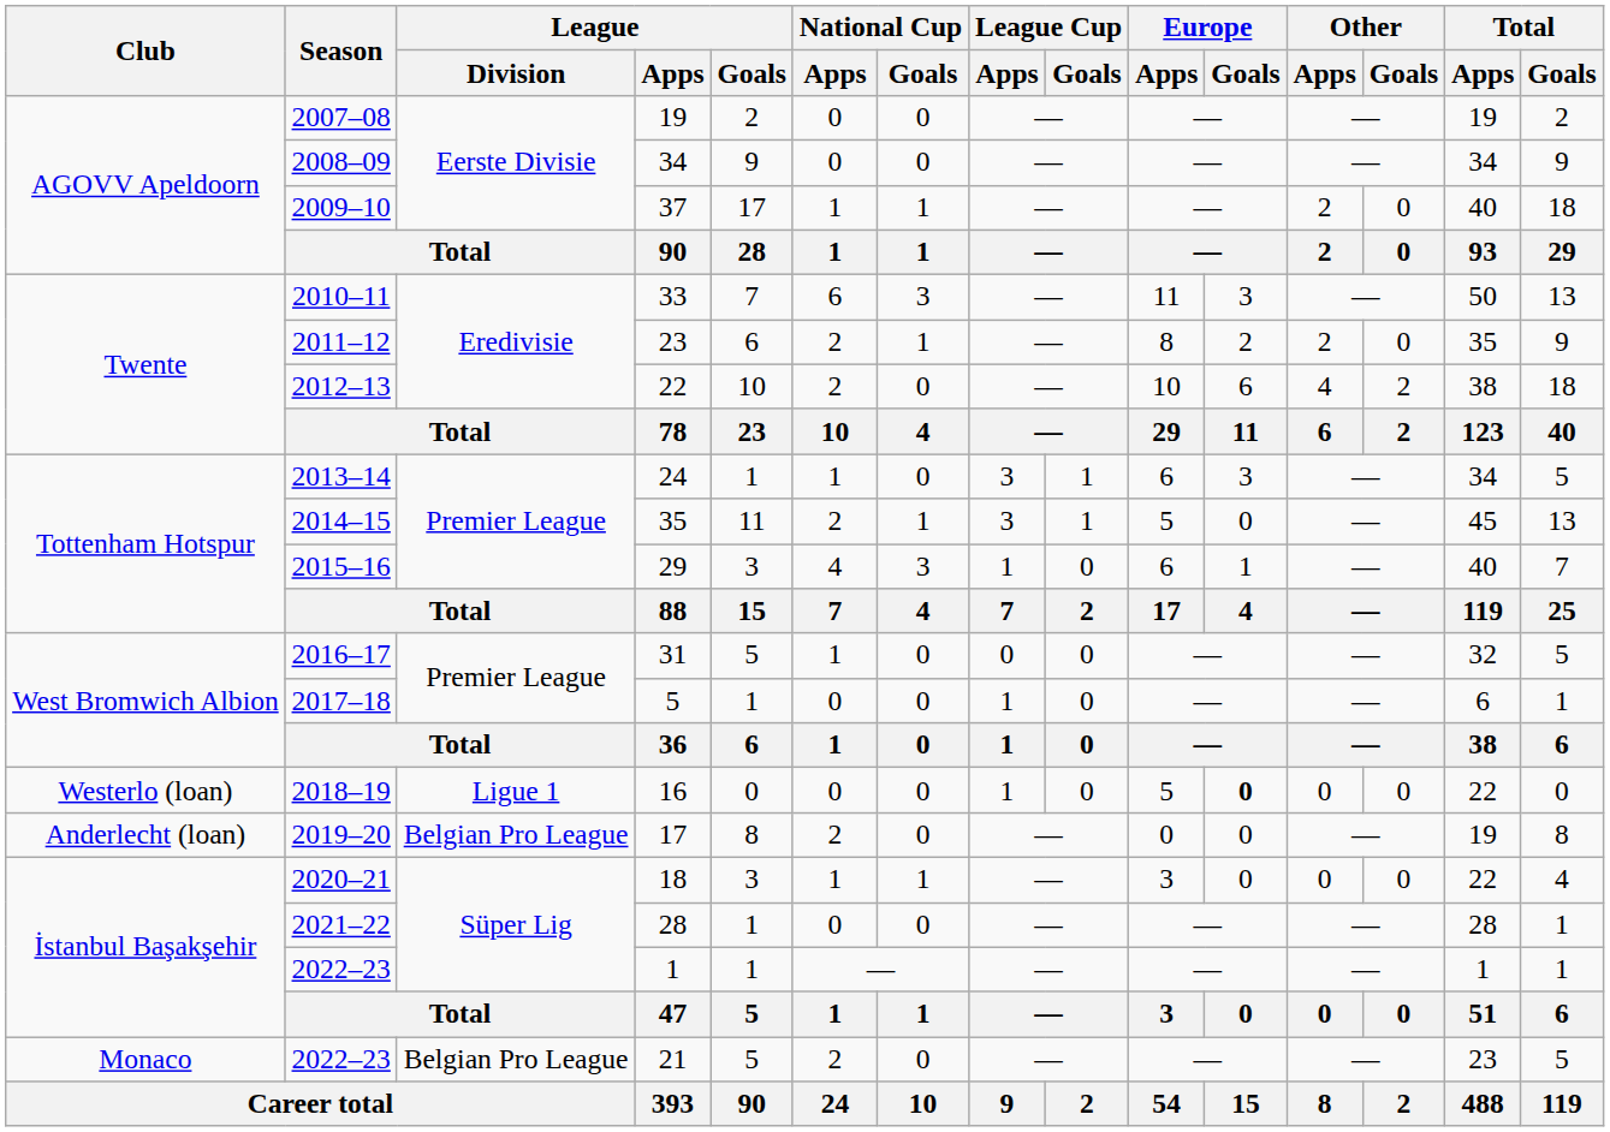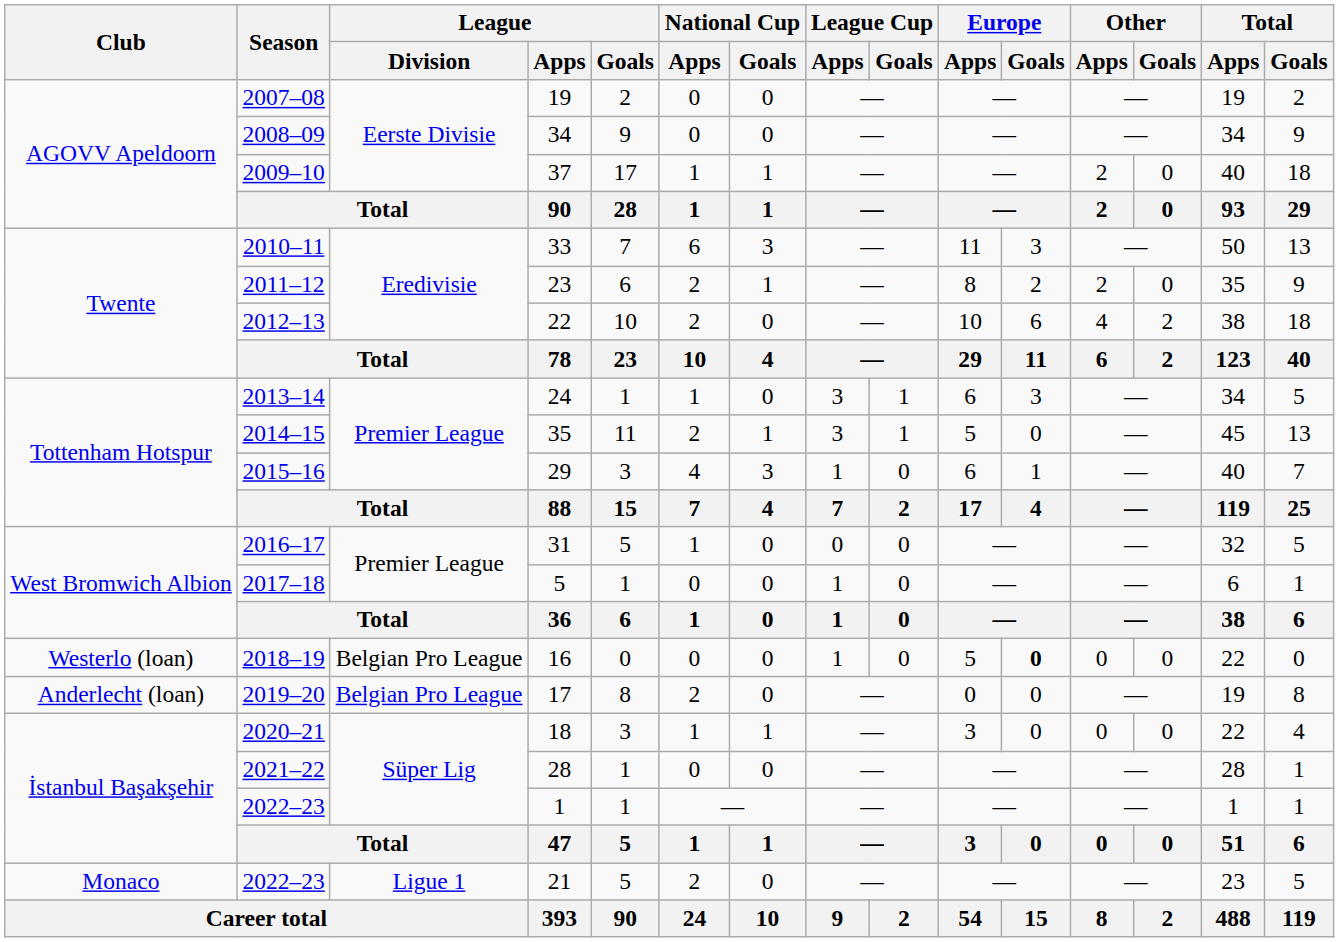 <table class="wikitable" style="text-align: center;">
 <tr>
 <th rowspan="2">Club</th>
 <th rowspan="2">Season</th>
 <th colspan="3">League</th>
 <th colspan="2">National Cup</th>
 <th colspan="2">League Cup</th>
 <th colspan="2"><a href='#'>Europe</a></th>
 <th colspan="2">Other</th>
 <th colspan="2">Total</th>
 </tr>
 <tr>
 <th>Division</th>
 <th>Apps</th>
 <th>Goals</th>
 <th>Apps</th>
 <th>Goals</th>
 <th>Apps</th>
 <th>Goals</th>
 <th>Apps</th>
 <th>Goals</th>
 <th>Apps</th>
 <th>Goals</th>
 <th>Apps</th>
 <th>Goals</th>
 </tr>
 <tr>
 <td rowspan="4"><a href='#'>AGOVV Apeldoorn</a></td>
 <td><a href='#'>2007–08</a></td>
 <td rowspan="3"><a href='#'>Eerste Divisie</a></td>
 <td>19</td>
 <td>2</td>
 <td>0</td>
 <td>0</td>
 <td colspan="2">—</td>
 <td colspan="2">—</td>
 <td colspan="2">—</td>
 <td>19</td>
 <td>2</td>
 </tr>
 <tr>
 <td><a href='#'>2008–09</a></td>
 <td>34</td>
 <td>9</td>
 <td>0</td>
 <td>0</td>
 <td colspan="2">—</td>
 <td colspan="2">—</td>
 <td colspan="2">—</td>
 <td>34</td>
 <td>9</td>
 </tr>
 <tr>
 <td><a href='#'>2009–10</a></td>
 <td>37</td>
 <td>17</td>
 <td>1</td>
 <td>1</td>
 <td colspan="2">—</td>
 <td colspan="2">—</td>
 <td>2</td>
 <td>0</td>
 <td>40</td>
 <td>18</td>
 </tr>
 <tr>
 <th colspan="2">Total</th>
 <th>90</th>
 <th>28</th>
 <th>1</th>
 <th>1</th>
 <th colspan="2">—</th>
 <th colspan="2">—</th>
 <th>2</th>
 <th>0</th>
 <th>93</th>
 <th>29</th>
 </tr>
 <tr>
 <td rowspan="4"><a href='#'>Twente</a></td>
 <td><a href='#'>2010–11</a></td>
 <td rowspan="3"><a href='#'>Eredivisie</a></td>
 <td>33</td>
 <td>7</td>
 <td>6</td>
 <td>3</td>
 <td colspan="2">—</td>
 <td>11</td>
 <td>3</td>
 <td colspan="2">—</td>
 <td>50</td>
 <td>13</td>
 </tr>
 <tr>
 <td><a href='#'>2011–12</a></td>
 <td>23</td>
 <td>6</td>
 <td>2</td>
 <td>1</td>
 <td colspan="2">—</td>
 <td>8</td>
 <td>2</td>
 <td>2</td>
 <td>0</td>
 <td>35</td>
 <td>9</td>
 </tr>
 <tr>
 <td><a href='#'>2012–13</a></td>
 <td>22</td>
 <td>10</td>
 <td>2</td>
 <td>0</td>
 <td colspan="2">—</td>
 <td>10</td>
 <td>6</td>
 <td>4</td>
 <td>2</td>
 <td>38</td>
 <td>18</td>
 </tr>
 <tr>
 <th colspan="2">Total</th>
 <th>78</th>
 <th>23</th>
 <th>10</th>
 <th>4</th>
 <th colspan="2">—</th>
 <th>29</th>
 <th>11</th>
 <th>6</th>
 <th>2</th>
 <th>123</th>
 <th>40</th>
 </tr>
 <tr>
 <td rowspan="4"><a href='#'>Tottenham Hotspur</a></td>
 <td><a href='#'>2013–14</a></td>
 <td rowspan="3"><a href='#'>Premier League</a></td>
 <td>24</td>
 <td>1</td>
 <td>1</td>
 <td>0</td>
 <td>3</td>
 <td>1</td>
 <td>6</td>
 <td>3</td>
 <td colspan="2">—</td>
 <td>34</td>
 <td>5</td>
 </tr>
 <tr>
 <td><a href='#'>2014–15</a></td>
 <td>35</td>
 <td>11</td>
 <td>2</td>
 <td>1</td>
 <td>3</td>
 <td>1</td>
 <td>5</td>
 <td>0</td>
 <td colspan="2">—</td>
 <td>45</td>
 <td>13</td>
 </tr>
 <tr>
 <td><a href='#'>2015–16</a></td>
 <td>29</td>
 <td>3</td>
 <td>4</td>
 <td>3</td>
 <td>1</td>
 <td>0</td>
 <td>6</td>
 <td>1</td>
 <td colspan="2">—</td>
 <td>40</td>
 <td>7</td>
 </tr>
 <tr>
 <th colspan="2">Total</th>
 <th>88</th>
 <th>15</th>
 <th>7</th>
 <th>4</th>
 <th>7</th>
 <th>2</th>
 <th>17</th>
 <th>4</th>
 <th colspan="2">—</th>
 <th>119</th>
 <th>25</th>
 </tr>
 <tr>
 <td rowspan="3"><a href='#'>West Bromwich Albion</a></td>
 <td><a href='#'>2016–17</a></td>
 <td rowspan="2">Premier League</td>
 <td>31</td>
 <td>5</td>
 <td>1</td>
 <td>0</td>
 <td>0</td>
 <td>0</td>
 <td colspan="2">—</td>
 <td colspan="2">—</td>
 <td>32</td>
 <td>5</td>
 </tr>
 <tr>
 <td><a href='#'>2017–18</a></td>
 <td>5</td>
 <td>1</td>
 <td>0</td>
 <td>0</td>
 <td>1</td>
 <td>0</td>
 <td colspan="2">—</td>
 <td colspan="2">—</td>
 <td>6</td>
 <td>1</td>
 </tr>
 <tr>
 <th colspan="2">Total</th>
 <th>36</th>
 <th>6</th>
 <th>1</th>
 <th>0</th>
 <th>1</th>
 <th>0</th>
 <th colspan="2">—</th>
 <th colspan="2">—</th>
 <th>38</th>
 <th>6</th>
 </tr>
 <tr>
 <td><a href='#'>Westerlo</a> (loan)</td>
 <td><a href='#'>2018–19</a></td>
-<td><a href='#'>Ligue 1</a></td>
+<td>Belgian Pro League</td>
 <td>16</td>
 <td>0</td>
 <td>0</td>
 <td>0</td>
 <td>1</td>
 <td>0</td>
 <td>5</td>
 <td><strong>0</strong></td>
 <td>0</td>
 <td>0</td>
 <td>22</td>
 <td>0</td>
 </tr>
 <tr>
 <td><a href='#'>Anderlecht</a> (loan)</td>
 <td><a href='#'>2019–20</a></td>
 <td><a href='#'>Belgian Pro League</a></td>
 <td>17</td>
 <td>8</td>
 <td>2</td>
 <td>0</td>
 <td colspan="2">—</td>
 <td>0</td>
 <td>0</td>
 <td colspan="2">—</td>
 <td>19</td>
 <td>8</td>
 </tr>
 <tr>
 <td rowspan="4"><a href='#'>İstanbul Başakşehir</a></td>
 <td><a href='#'>2020–21</a></td>
 <td rowspan="3"><a href='#'>Süper Lig</a></td>
 <td>18</td>
 <td>3</td>
 <td>1</td>
 <td>1</td>
 <td colspan="2">—</td>
 <td>3</td>
 <td>0</td>
 <td>0</td>
 <td>0</td>
 <td>22</td>
 <td>4</td>
 </tr>
 <tr>
 <td><a href='#'>2021–22</a></td>
 <td>28</td>
 <td>1</td>
 <td>0</td>
 <td>0</td>
 <td colspan="2">—</td>
 <td colspan="2">—</td>
 <td colspan="2">—</td>
 <td>28</td>
 <td>1</td>
 </tr>
 <tr>
 <td><a href='#'>2022–23</a></td>
 <td>1</td>
 <td>1</td>
 <td colspan="2">—</td>
 <td colspan="2">—</td>
 <td colspan="2">—</td>
 <td colspan="2">—</td>
 <td>1</td>
 <td>1</td>
 </tr>
 <tr>
 <th colspan="2">Total</th>
 <th>47</th>
 <th>5</th>
 <th>1</th>
 <th>1</th>
 <th colspan="2">—</th>
 <th>3</th>
 <th>0</th>
 <th>0</th>
 <th>0</th>
 <th>51</th>
 <th>6</th>
 </tr>
 <tr>
 <td><a href='#'>Monaco</a></td>
 <td><a href='#'>2022–23</a></td>
-<td>Belgian Pro League</td>
+<td><a href='#'>Ligue 1</a></td>
 <td>21</td>
 <td>5</td>
 <td>2</td>
 <td>0</td>
 <td colspan="2">—</td>
 <td colspan="2">—</td>
 <td colspan="2">—</td>
 <td>23</td>
 <td>5</td>
 </tr>
 <tr>
 <th colspan="3">Career total</th>
 <th>393</th>
 <th>90</th>
 <th>24</th>
 <th>10</th>
 <th>9</th>
 <th>2</th>
 <th>54</th>
 <th>15</th>
 <th>8</th>
 <th>2</th>
 <th>488</th>
 <th>119</th>
 </tr>
 </table>
